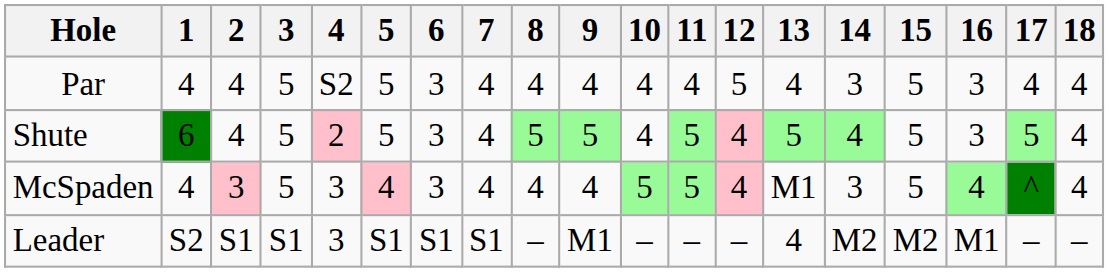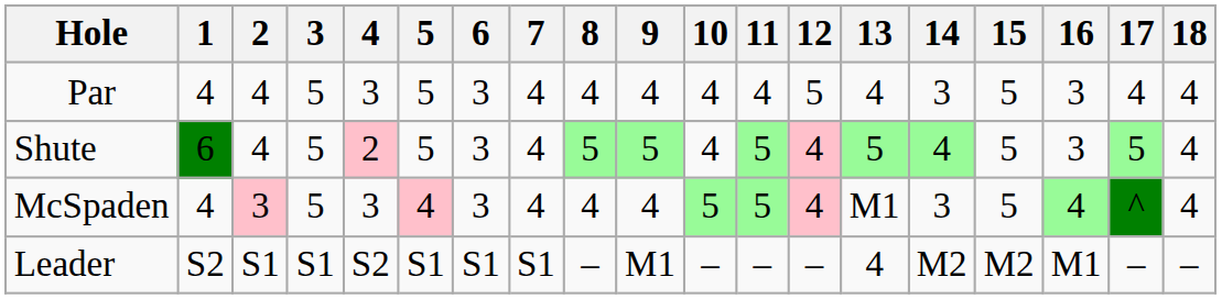 <table class="wikitable" style="text-align:center">
 <tr>
 <th>Hole</th>
 <th> 1 </th>
 <th> 2 </th>
 <th> 3 </th>
 <th> 4 </th>
 <th> 5 </th>
 <th> 6 </th>
 <th> 7 </th>
 <th> 8 </th>
 <th> 9 </th>
 <th>10</th>
 <th>11</th>
 <th>12</th>
 <th>13</th>
 <th>14</th>
 <th>15</th>
 <th>16</th>
 <th>17</th>
 <th>18</th>
 </tr>
 <tr>
 <td>Par</td>
 <td>4</td>
 <td>4</td>
 <td>5</td>
-<td>S2</td>
+<td>3</td>
 <td>5</td>
 <td>3</td>
 <td>4</td>
 <td>4</td>
 <td>4</td>
 <td>4</td>
 <td>4</td>
 <td>5</td>
 <td>4</td>
 <td>3</td>
 <td>5</td>
 <td>3</td>
 <td>4</td>
 <td>4</td>
 </tr>
 <tr>
 <td align=left> Shute</td>
 <td style="background: Green;">6</td>
 <td>4</td>
 <td>5</td>
 <td style="background: Pink;">2</td>
 <td>5</td>
 <td>3</td>
 <td>4</td>
 <td style="background: PaleGreen;">5</td>
 <td style="background: PaleGreen;">5</td>
 <td>4</td>
 <td style="background: PaleGreen;">5</td>
 <td style="background: Pink;">4</td>
 <td style="background: PaleGreen;">5</td>
 <td style="background: PaleGreen;">4</td>
 <td>5</td>
 <td>3</td>
 <td style="background: PaleGreen;">5</td>
 <td>4</td>
 </tr>
 <tr>
 <td align=left> McSpaden</td>
 <td>4</td>
 <td style="background: Pink;">3</td>
 <td>5</td>
 <td>3</td>
 <td style="background: Pink;">4</td>
 <td>3</td>
 <td>4</td>
 <td>4</td>
 <td>4</td>
 <td style="background: PaleGreen;">5</td>
 <td style="background: PaleGreen;">5</td>
 <td style="background: Pink;">4</td>
 <td>M1</td>
 <td>3</td>
 <td>5</td>
 <td style="background: PaleGreen;">4</td>
 <td style="background: Green;">^</td>
 <td>4</td>
 </tr>
 <tr>
 <td align=left>Leader</td>
 <td>S2</td>
 <td>S1</td>
 <td>S1</td>
-<td>3</td>
+<td>S2</td>
 <td>S1</td>
 <td>S1</td>
 <td>S1</td>
 <td>–</td>
 <td>M1</td>
 <td>–</td>
 <td>–</td>
 <td>–</td>
 <td>4</td>
 <td>M2</td>
 <td>M2</td>
 <td>M1</td>
 <td>–</td>
 <td>–</td>
 </tr>
 </table>
